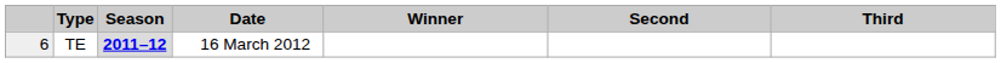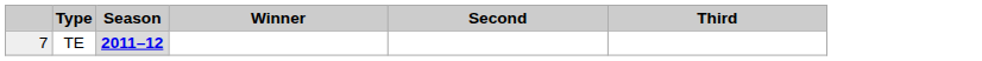 <table class="wikitable plainrowheaders" style="background:#fff; font-size:86%; line-height:15px; border:grey solid 1px; border-collapse:collapse;">
 <tr>
 <th style="background-color: #ccc;" width="33"></th>
 <th style="background-color: #ccc;" width="30">Type</th>
 <th style="background-color: #ccc;" width="55">Season</th>
-<th style="background-color: #ccc;" width="120">Date</th>
 <th style="background:#ccc;" width="180">Winner</th>
 <th style="background:#ccc;" width="180">Second</th>
 <th style="background:#ccc;" width="180">Third</th>
 </tr>
 <tr>
-<td align=right align=center bgcolor="#EFEFEF">6</td>
+<td align=right align=center bgcolor="#EFEFEF">7</td>
 <td align=center>TE</td>
 <td bgcolor=gainsboro align=center><strong><a href='#'>2011–12</a></strong></td>
-<td align=right>16 March 2012  </td>
 <td></td>
 <td></td>
 <td></td>
 </tr>
 </table>
